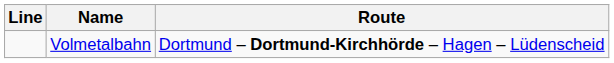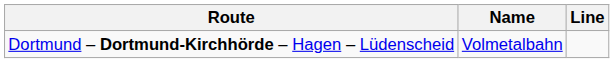 <table class="wikitable">
 <tr>
+<th>Route</th>
+<th>Name</th>
 <th>Line</th>
-<th>Name</th>
-<th>Route</th>
 </tr>
 <tr>
+<td><a href='#'>Dortmund</a> – <strong>Dortmund-Kirchhörde</strong> – <a href='#'>Hagen</a> – <a href='#'>Lüdenscheid</a></td>
+<td><a href='#'>Volmetalbahn</a></td>
 <td></td>
-<td><a href='#'>Volmetalbahn</a></td>
-<td><a href='#'>Dortmund</a> – <strong>Dortmund-Kirchhörde</strong> – <a href='#'>Hagen</a> – <a href='#'>Lüdenscheid</a></td>
 </tr>
 </table>
